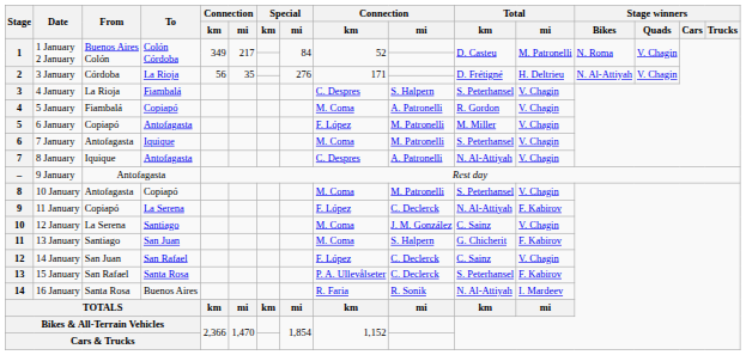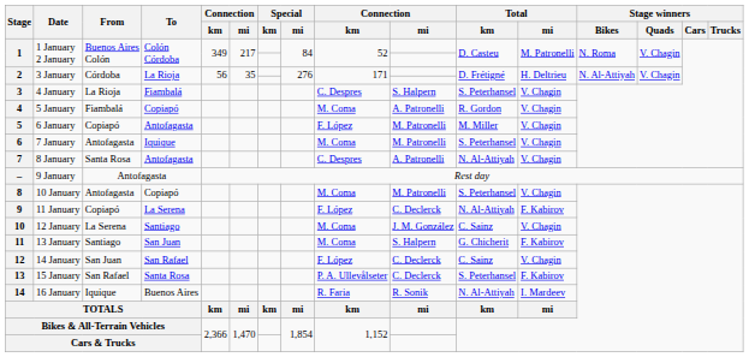 <table class="wikitable" style="font-size:85%">
 <tr>
 <th rowspan="2">Stage</th>
 <th rowspan="2">Date</th>
 <th rowspan="2">From</th>
 <th rowspan="2">To</th>
 <th colspan="2" width="70px">Connection</th>
 <th colspan="2" width="70px">Special</th>
 <th colspan="2" width="70px">Connection</th>
 <th colspan="2" width="70px">Total</th>
 <th colspan="4">Stage winners</th>
 </tr>
 <tr>
 <th>km</th>
 <th>mi</th>
 <th>km</th>
 <th>mi</th>
 <th>km</th>
 <th>mi</th>
 <th>km</th>
 <th>mi</th>
 <th>Bikes</th>
 <th>Quads</th>
 <th>Cars</th>
 <th>Trucks</th>
 </tr>
 <tr>
 <th rowspan=2>1</th>
 <td rowspan=2>1 January<br>2 January</td>
 <td rowspan=2> <a href='#'>Buenos Aires</a><br> Colón</td>
 <td rowspan=2> <a href='#'>Colón</a><br> <a href='#'>Córdoba</a></td>
 <td rowspan=2 align=right>349</td>
 <td rowspan=2 align=right>217</td>
 <td></td>
 <td rowspan=2 align=right>84</td>
 <td rowspan=2 align=right>52</td>
 <td></td>
 <td rowspan=2> <a href='#'>D. Casteu</a></td>
 <td rowspan=2> <a href='#'>M. Patronelli</a></td>
 <td rowspan=2> <a href='#'>N. Roma</a></td>
 <td rowspan=2> <a href='#'>V. Chagin</a></td>
 </tr>
 <tr>
 <td></td>
 <td></td>
 </tr>
 <tr>
 <th rowspan=2>2</th>
 <td rowspan=2>3 January</td>
 <td rowspan=2> Córdoba</td>
 <td rowspan=2> <a href='#'>La Rioja</a></td>
 <td rowspan=2 align=right>56</td>
 <td rowspan=2 align=right>35</td>
 <td></td>
 <td rowspan=2 align=right>276</td>
 <td rowspan=2 align=right>171</td>
 <td></td>
 <td rowspan=2> <a href='#'>D. Frétigné</a></td>
 <td rowspan=2> <a href='#'>H. Deltrieu</a></td>
 <td rowspan=2> <a href='#'>N. Al-Attiyah</a></td>
 <td rowspan=2> <a href='#'>V. Chagin</a></td>
 </tr>
 <tr>
 <td></td>
 <td></td>
 </tr>
 <tr>
 <th>3</th>
 <td>4 January</td>
 <td> La Rioja</td>
 <td> <a href='#'>Fiambalá</a></td>
 <td></td>
 <td></td>
 <td></td>
 <td></td>
 <td> <a href='#'>C. Despres</a></td>
 <td> <a href='#'>S. Halpern</a></td>
 <td> <a href='#'>S. Peterhansel</a></td>
 <td> <a href='#'>V. Chagin</a></td>
 </tr>
 <tr>
 <th>4</th>
 <td>5 January</td>
 <td> Fiambalá</td>
 <td> <a href='#'>Copiapó</a></td>
 <td></td>
 <td></td>
 <td></td>
 <td></td>
 <td> <a href='#'>M. Coma</a></td>
 <td> <a href='#'>A. Patronelli</a></td>
 <td> <a href='#'>R. Gordon</a></td>
 <td> <a href='#'>V. Chagin</a></td>
 </tr>
 <tr>
 <th>5</th>
 <td>6 January</td>
 <td> Copiapó</td>
 <td> <a href='#'>Antofagasta</a></td>
 <td></td>
 <td></td>
 <td></td>
 <td></td>
 <td> <a href='#'>F. López</a></td>
 <td> <a href='#'>M. Patronelli</a></td>
 <td> <a href='#'>M. Miller</a></td>
 <td> <a href='#'>V. Chagin</a></td>
 </tr>
 <tr>
 <th>6</th>
 <td>7 January</td>
 <td> Antofagasta</td>
 <td> <a href='#'>Iquique</a></td>
 <td></td>
 <td></td>
 <td></td>
 <td></td>
 <td> <a href='#'>M. Coma</a></td>
 <td> <a href='#'>M. Patronelli</a></td>
 <td> <a href='#'>S. Peterhansel</a></td>
 <td> <a href='#'>V. Chagin</a></td>
 </tr>
 <tr>
 <th>7</th>
 <td>8 January</td>
-<td> Iquique</td>
+<td> Santa Rosa</td>
 <td> <a href='#'>Antofagasta</a></td>
 <td></td>
 <td></td>
 <td></td>
 <td></td>
 <td> <a href='#'>C. Despres</a></td>
 <td> <a href='#'>A. Patronelli</a></td>
 <td> <a href='#'>N. Al-Attiyah</a></td>
 <td> <a href='#'>V. Chagin</a></td>
 </tr>
 <tr>
 <th>–</th>
 <td>9 January</td>
 <td colspan="2" align="center"> Antofagasta</td>
 <td colspan="12" align=center><em>Rest day</em></td>
 </tr>
 <tr>
 <th>8</th>
 <td>10 January</td>
 <td> Antofagasta</td>
 <td> Copiapó</td>
 <td></td>
 <td></td>
 <td></td>
 <td></td>
 <td> <a href='#'>M. Coma</a></td>
 <td> <a href='#'>M. Patronelli</a></td>
 <td> <a href='#'>S. Peterhansel</a></td>
 <td> <a href='#'>V. Chagin</a></td>
 </tr>
 <tr>
 <th>9</th>
 <td>11 January</td>
 <td> Copiapó</td>
 <td> <a href='#'>La Serena</a></td>
 <td></td>
 <td></td>
 <td></td>
 <td></td>
 <td> <a href='#'>F. López</a></td>
 <td> <a href='#'>C. Declerck</a></td>
 <td> <a href='#'>N. Al-Attiyah</a></td>
 <td> <a href='#'>F. Kabirov</a></td>
 </tr>
 <tr>
 <th>10</th>
 <td>12 January</td>
 <td> La Serena</td>
 <td> <a href='#'>Santiago</a></td>
 <td></td>
 <td></td>
 <td></td>
 <td></td>
 <td> <a href='#'>M. Coma</a></td>
 <td> <a href='#'>J. M. González</a></td>
 <td> <a href='#'>C. Sainz</a></td>
 <td> <a href='#'>V. Chagin</a></td>
 </tr>
 <tr>
 <th>11</th>
 <td>13 January</td>
 <td> Santiago</td>
 <td> <a href='#'>San Juan</a></td>
 <td></td>
 <td></td>
 <td></td>
 <td></td>
 <td> <a href='#'>M. Coma</a></td>
 <td> <a href='#'>S. Halpern</a></td>
 <td> <a href='#'>G. Chicherit</a></td>
 <td> <a href='#'>F. Kabirov</a></td>
 </tr>
 <tr>
 <th>12</th>
 <td>14 January</td>
 <td> San Juan</td>
 <td> <a href='#'>San Rafael</a></td>
 <td></td>
 <td></td>
 <td></td>
 <td></td>
 <td> <a href='#'>F. López</a></td>
 <td> <a href='#'>C. Declerck</a></td>
 <td> <a href='#'>C. Sainz</a></td>
 <td> <a href='#'>V. Chagin</a></td>
 </tr>
 <tr>
 <th>13</th>
 <td>15 January</td>
 <td> San Rafael</td>
 <td> <a href='#'>Santa Rosa</a></td>
 <td></td>
 <td></td>
 <td></td>
 <td></td>
 <td> <a href='#'>P. A. Ullevålseter</a></td>
 <td> <a href='#'>C. Declerck</a></td>
 <td> <a href='#'>S. Peterhansel</a></td>
 <td> <a href='#'>F. Kabirov</a></td>
 </tr>
 <tr>
 <th>14</th>
 <td>16 January</td>
-<td> Santa Rosa</td>
+<td> Iquique</td>
 <td> Buenos Aires</td>
 <td></td>
 <td></td>
 <td></td>
 <td></td>
 <td> <a href='#'>R. Faria</a></td>
 <td> <a href='#'>R. Sonik</a></td>
 <td> <a href='#'>N. Al-Attiyah</a></td>
 <td> <a href='#'>I. Mardeev</a></td>
 </tr>
 <tr>
 <th colspan="4"><strong>TOTALS</strong></th>
 <th>km</th>
 <th>mi</th>
 <th>km</th>
 <th>mi</th>
 <th>km</th>
 <th>mi</th>
 <th>km</th>
 <th>mi</th>
 </tr>
 <tr>
 <th colspan="4">Bikes & All-Terrain Vehicles</th>
 <td rowspan=2 align=right>2,366</td>
 <td rowspan=2 align=right>1,470</td>
 <td></td>
 <td rowspan=2 align=right>1,854</td>
 <td rowspan=2 align=right>1,152</td>
 <td></td>
 </tr>
 <tr>
 <th colspan="4">Cars & Trucks</th>
 <td></td>
 <td></td>
 </tr>
 </table>
